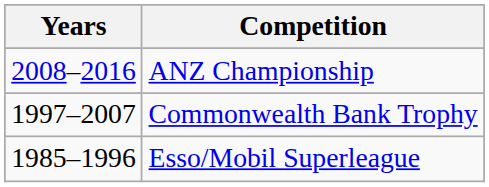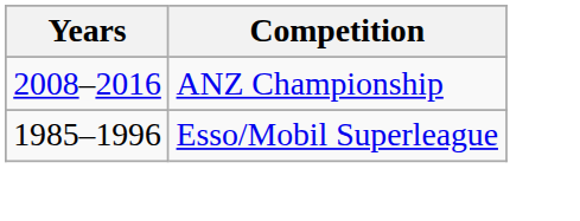 <table class="wikitable collapsible">
 <tr>
 <th>Years</th>
 <th>Competition</th>
 </tr>
 <tr>
 <td><a href='#'>2008</a>–<a href='#'>2016</a></td>
 <td><a href='#'>ANZ Championship</a></td>
 </tr>
 <tr>
-<td>1997–2007</td>
-<td><a href='#'>Commonwealth Bank Trophy</a></td>
-</tr>
-<tr>
 <td>1985–1996</td>
 <td><a href='#'>Esso/Mobil Superleague</a></td>
 </tr>
 </table>
